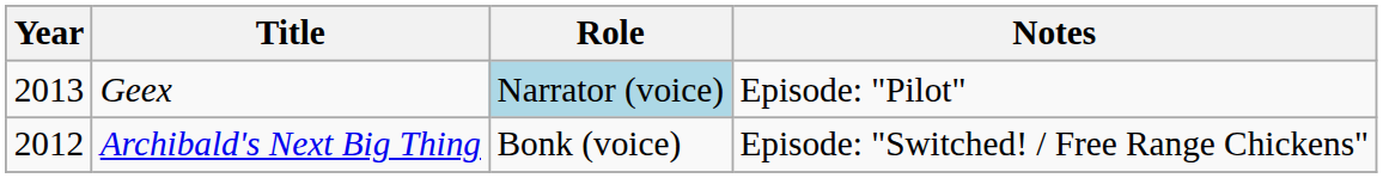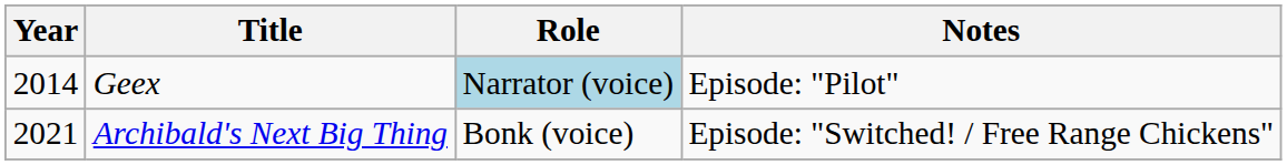 <table class="wikitable sortable">
 <tr>
 <th>Year</th>
 <th>Title</th>
 <th>Role</th>
 <th>Notes</th>
 </tr>
 <tr>
-<td>2013</td>
+<td>2014</td>
 <td><em>Geex</em></td>
 <td style="background: lightblue;">Narrator (voice)</td>
 <td>Episode: "Pilot"</td>
 </tr>
 <tr>
-<td>2012</td>
+<td>2021</td>
 <td><em><a href='#'>Archibald's Next Big Thing</a></em></td>
 <td>Bonk (voice)</td>
 <td>Episode: "Switched! / Free Range Chickens"</td>
 </tr>
 </table>
